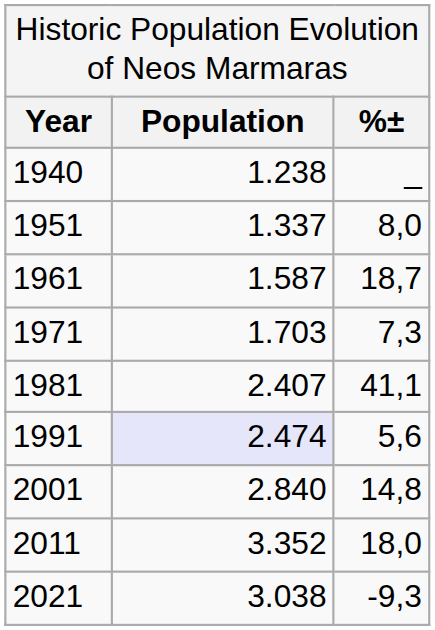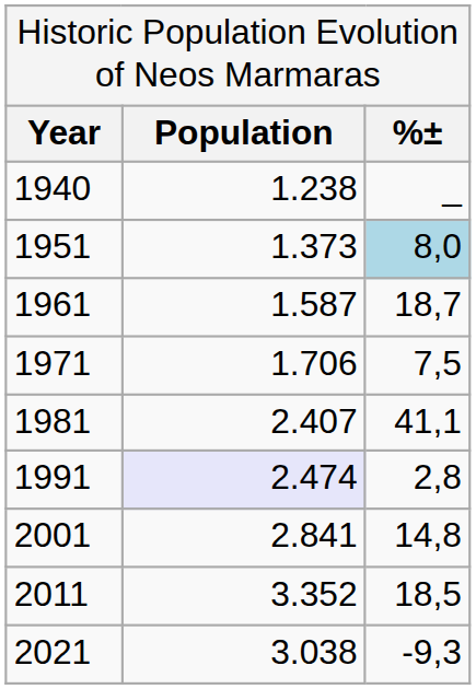 <table class="wikitable sortable" style="float:center; font-size:93%; width:200px; height:16px; border:0; text-align:left; line-height:120%; margin-left:10px; margin-bottom:10px;">
 <tr>
 <td colspan="14"  style="text-align:center; background:#f4f4f4; height:24px;">Historic Population Evolution of Neos Marmaras</td>
 </tr>
 <tr>
 <th>Year</th>
 <th>Population</th>
 <th>%±</th>
 </tr>
 <tr>
 <td>1940</td>
 <td align=right>1.238</td>
 <td align=right>_</td>
 </tr>
 <tr>
 <td>1951</td>
-<td align=right>1.337</td>
-<td align=right>8,0</td>
+<td align=right>1.373</td>
+<td align=right style="background: lightblue;">8,0</td>
 </tr>
 <tr>
 <td>1961</td>
 <td align=right>1.587</td>
 <td align=right>18,7</td>
 </tr>
 <tr>
 <td>1971</td>
-<td align=right>1.703</td>
-<td align=right>7,3</td>
+<td align=right>1.706</td>
+<td align=right>7,5</td>
 </tr>
 <tr>
 <td>1981</td>
 <td align=right>2.407</td>
 <td align=right>41,1</td>
 </tr>
 <tr>
 <td>1991</td>
 <td align=right style="background: lavender;">2.474</td>
-<td align=right>5,6</td>
+<td align=right>2,8</td>
 </tr>
 <tr>
 <td>2001</td>
-<td align=right>2.840</td>
+<td align=right>2.841</td>
 <td align=right>14,8</td>
 </tr>
 <tr>
 <td>2011</td>
 <td align=right>3.352</td>
-<td align=right>18,0</td>
+<td align=right>18,5</td>
 </tr>
 <tr>
 <td>2021</td>
 <td align=right>3.038</td>
 <td align=right>-9,3</td>
 </tr>
 </table>
